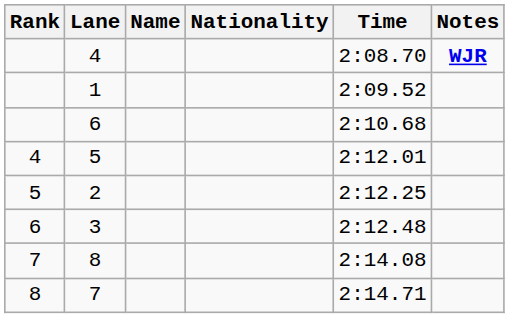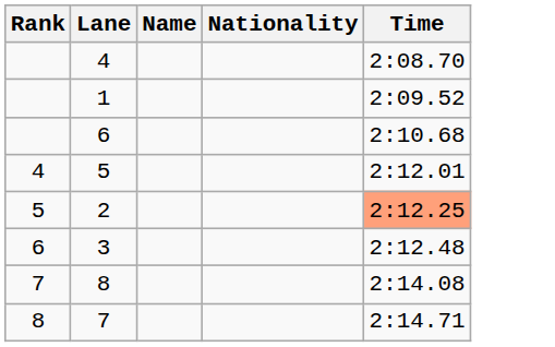 <table class="wikitable sortable" style="text-align:center">
 <tr>
 <th>Rank</th>
 <th>Lane</th>
 <th>Name</th>
 <th>Nationality</th>
 <th>Time</th>
-<th>Notes</th>
 </tr>
 <tr>
 <td></td>
 <td>4</td>
 <td align="left"></td>
 <td align="left"></td>
 <td>2:08.70</td>
-<td><strong><a href='#'>WJR</a></strong></td>
 </tr>
 <tr>
 <td></td>
 <td>1</td>
 <td align="left"></td>
 <td align="left"></td>
 <td>2:09.52</td>
-<td></td>
 </tr>
 <tr>
 <td></td>
 <td>6</td>
 <td align="left"></td>
 <td align="left"></td>
 <td>2:10.68</td>
-<td></td>
 </tr>
 <tr>
 <td>4</td>
 <td>5</td>
 <td align="left"></td>
 <td align="left"></td>
 <td>2:12.01</td>
-<td></td>
 </tr>
 <tr>
 <td>5</td>
 <td>2</td>
 <td align="left"></td>
 <td align="left"></td>
-<td>2:12.25</td>
-<td></td>
+<td style="background: lightsalmon;">2:12.25</td>
 </tr>
 <tr>
 <td>6</td>
 <td>3</td>
 <td align="left"></td>
 <td align="left"></td>
 <td>2:12.48</td>
-<td></td>
 </tr>
 <tr>
 <td>7</td>
 <td>8</td>
 <td align="left"></td>
 <td align="left"></td>
 <td>2:14.08</td>
-<td></td>
 </tr>
 <tr>
 <td>8</td>
 <td>7</td>
 <td align="left"></td>
 <td align="left"></td>
 <td>2:14.71</td>
-<td></td>
 </tr>
 </table>
